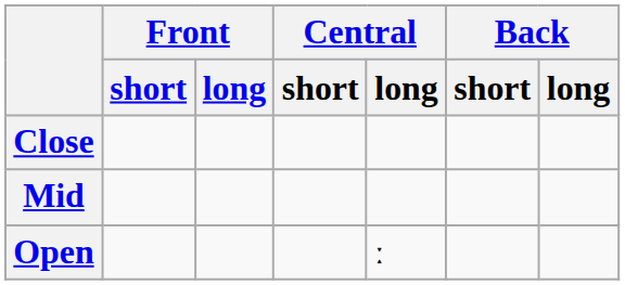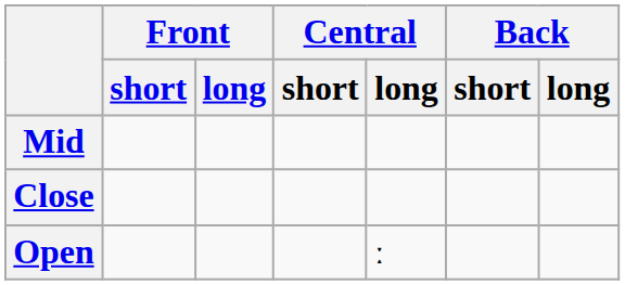 <table class="wikitable">
 <tr>
 <th rowspan="2"></th>
 <th colspan="2" style="text-align:center;"><a href='#'>Front</a></th>
 <th colspan="2"  style="text-align:center;"><a href='#'>Central</a></th>
 <th colspan="2"><a href='#'>Back</a></th>
 </tr>
 <tr>
 <th style="text-align:center;"><a href='#'>short</a></th>
 <th style="text-align:center;"><a href='#'>long</a></th>
 <th style="text-align:center;">short</th>
 <th style="text-align:center;">long</th>
 <th style="text-align:center;">short</th>
 <th style="text-align:center;">long</th>
 </tr>
 <tr>
-<th style="text-align:center;"><a href='#'>Close</a></th>
+<th style="text-align:center;"><a href='#'>Mid</a></th>
 <td style="text-align:center;"></td>
 <td style="text-align:center;"></td>
-<td></td>
+<td style="text-align:center;"></td>
 <td></td>
 <td style="text-align:center;"></td>
 <td style="text-align:center;"></td>
 </tr>
 <tr>
-<th style="text-align:center;"><a href='#'>Mid</a></th>
+<th style="text-align:center;"><a href='#'>Close</a></th>
 <td style="text-align:center;"></td>
 <td style="text-align:center;"></td>
-<td style="text-align:center;"></td>
+<td></td>
 <td></td>
 <td style="text-align:center;"></td>
 <td style="text-align:center;"></td>
 </tr>
 <tr>
 <th style="text-align:center;"><a href='#'>Open</a></th>
 <td></td>
 <td></td>
 <td style="text-align:center;"></td>
 <td>ː</td>
 <td></td>
 <td style="text-align:center;"></td>
 </tr>
 </table>
